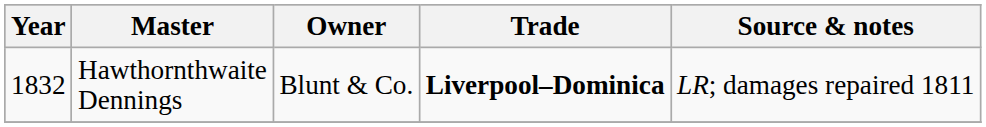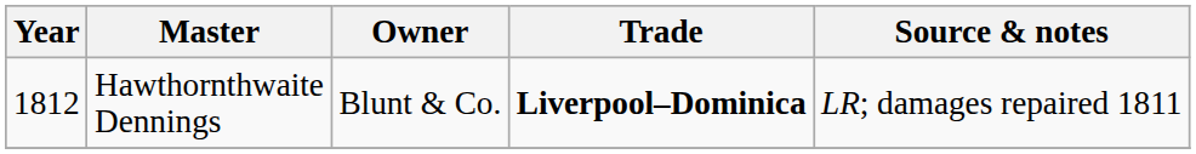 <table class=" wikitable">
 <tr>
 <th>Year</th>
 <th>Master</th>
 <th>Owner</th>
 <th>Trade</th>
 <th>Source & notes</th>
 </tr>
 <tr>
-<td>1832</td>
+<td>1812</td>
 <td>Hawthornthwaite<br>Dennings</td>
 <td>Blunt & Co.</td>
 <td><strong>Liverpool–Dominica</strong></td>
 <td><em>LR</em>; damages repaired 1811</td>
 </tr>
 <tr>
 </tr>
 </table>
